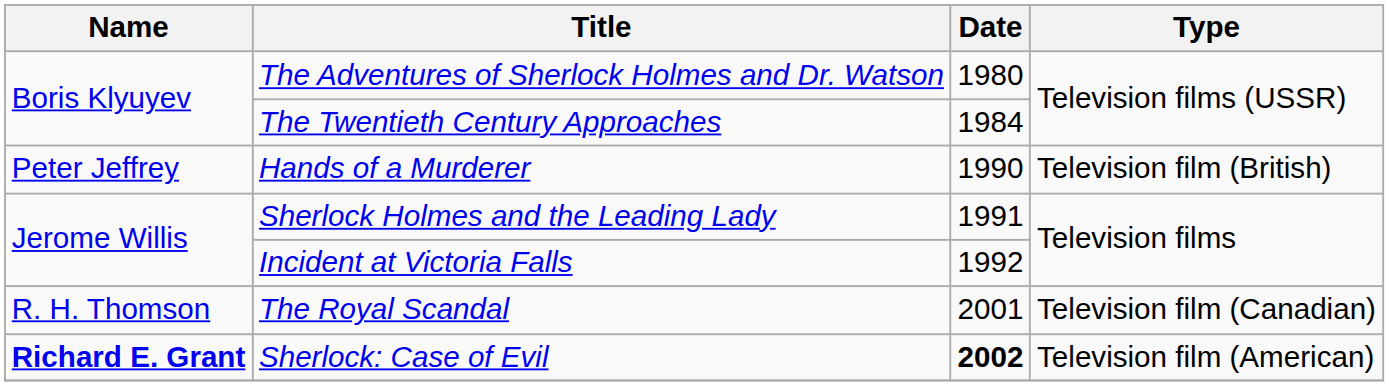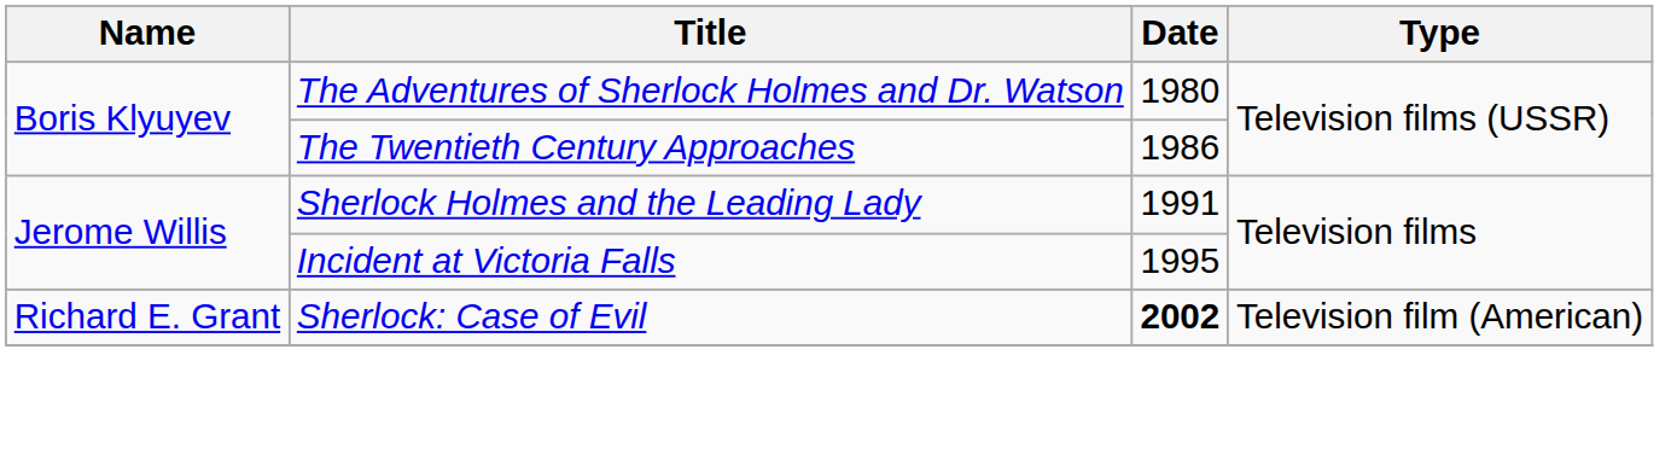 <table class="wikitable sortable">
 <tr>
 <th>Name</th>
 <th>Title</th>
 <th>Date</th>
 <th>Type</th>
 </tr>
 <tr>
 <td rowspan="2"><a href='#'>Boris Klyuyev</a></td>
 <td><em><a href='#'>The Adventures of Sherlock Holmes and Dr. Watson</a></em></td>
 <td>1980</td>
 <td rowspan="2">Television films (USSR)</td>
 </tr>
 <tr>
 <td><em><a href='#'>The Twentieth Century Approaches</a></em></td>
-<td>1984</td>
-</tr>
-<tr>
-<td><a href='#'>Peter Jeffrey</a></td>
-<td><em><a href='#'>Hands of a Murderer</a></em></td>
-<td>1990</td>
-<td>Television film (British)</td>
+<td>1986</td>
 </tr>
 <tr>
 <td rowspan="2"><a href='#'>Jerome Willis</a></td>
 <td><em><a href='#'>Sherlock Holmes and the Leading Lady</a></em></td>
 <td>1991</td>
 <td rowspan="2">Television films</td>
 </tr>
 <tr>
 <td><em><a href='#'>Incident at Victoria Falls</a></em></td>
-<td>1992</td>
+<td>1995</td>
 </tr>
 <tr>
-<td><a href='#'>R. H. Thomson</a></td>
-<td><em><a href='#'>The Royal Scandal</a></em></td>
-<td>2001</td>
-<td>Television film (Canadian)</td>
-</tr>
-<tr>
-<td><strong><a href='#'>Richard E. Grant</a></strong></td>
+<td><a href='#'>Richard E. Grant</a></td>
 <td><em><a href='#'>Sherlock: Case of Evil</a></em></td>
 <td><strong>2002</strong></td>
 <td>Television film (American)</td>
 </tr>
 <tr>
 </tr>
 </table>
